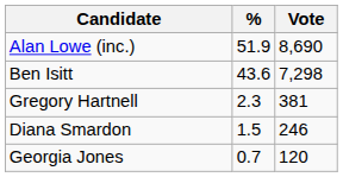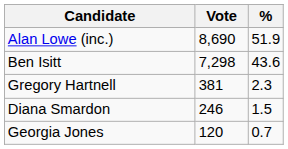 <table class="wikitable">
 <tr>
 <th bgcolor="#DDDDFF" width="200px">Candidate</th>
+<th bgcolor="#DDDDFF" width="50px">Vote</th>
 <th bgcolor="#DDDDFF" width="30px">%</th>
-<th bgcolor="#DDDDFF" width="50px">Vote</th>
 </tr>
 <tr>
 <td><a href='#'>Alan Lowe</a> (inc.)</td>
+<td>8,690</td>
 <td>51.9</td>
-<td>8,690</td>
 </tr>
 <tr>
 <td>Ben Isitt</td>
+<td>7,298</td>
 <td>43.6</td>
-<td>7,298</td>
 </tr>
 <tr>
 <td>Gregory Hartnell</td>
+<td>381</td>
 <td>2.3</td>
-<td>381</td>
 </tr>
 <tr>
 <td>Diana Smardon</td>
+<td>246</td>
 <td>1.5</td>
-<td>246</td>
 </tr>
 <tr>
 <td>Georgia Jones</td>
+<td>120</td>
 <td>0.7</td>
-<td>120</td>
 </tr>
 </table>
